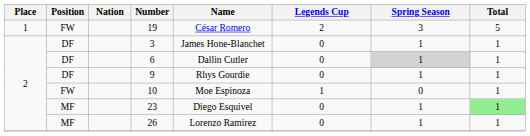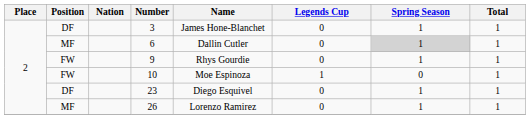 <table class="wikitable" style="font-size: 95%; text-align: center;">
 <tr>
 <th width=60>Place</th>
 <th width=60>Position</th>
 <th width=60>Nation</th>
 <th width=60>Number</th>
 <th width=150>Name</th>
 <th width=150><a href='#'>Legends Cup</a></th>
 <th width=150><a href='#'>Spring Season</a></th>
 <th width=80><strong>Total</strong></th>
 </tr>
 <tr>
-<td>1</td>
-<td>FW</td>
-<td></td>
-<td>19</td>
-<td><a href='#'>César Romero</a></td>
-<td>2</td>
-<td>3</td>
-<td>5</td>
-</tr>
-<tr>
 <td rowspan="6">2</td>
 <td>DF</td>
 <td></td>
 <td>3</td>
 <td>James Hone-Blanchet</td>
 <td>0</td>
 <td>1</td>
 <td>1</td>
 </tr>
 <tr>
-<td>DF</td>
+<td>MF</td>
 <td></td>
 <td>6</td>
 <td>Dallin Cutler</td>
 <td>0</td>
 <td style="background: lightgrey;">1</td>
 <td>1</td>
 </tr>
 <tr>
-<td>DF</td>
+<td>FW</td>
 <td></td>
 <td>9</td>
 <td>Rhys Gourdie</td>
 <td>0</td>
 <td>1</td>
 <td>1</td>
 </tr>
 <tr>
 <td>FW</td>
 <td></td>
 <td>10</td>
 <td>Moe Espinoza</td>
 <td>1</td>
 <td>0</td>
 <td>1</td>
 </tr>
 <tr>
-<td>MF</td>
+<td>DF</td>
 <td></td>
 <td>23</td>
 <td>Diego Esquivel</td>
 <td>0</td>
 <td>1</td>
-<td style="background: lightgreen;">1</td>
+<td>1</td>
 </tr>
 <tr>
 <td>MF</td>
 <td></td>
 <td>26</td>
 <td>Lorenzo Ramirez</td>
 <td>0</td>
 <td>1</td>
 <td>1</td>
 </tr>
 <tr>
 </tr>
 </table>
